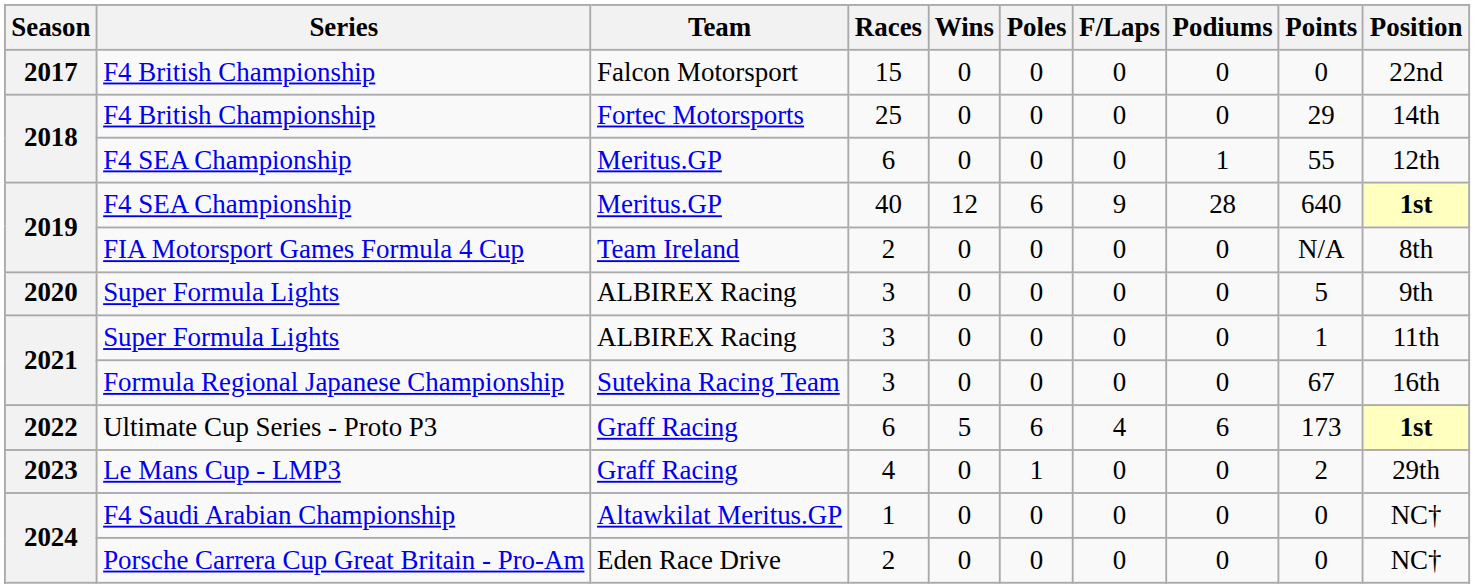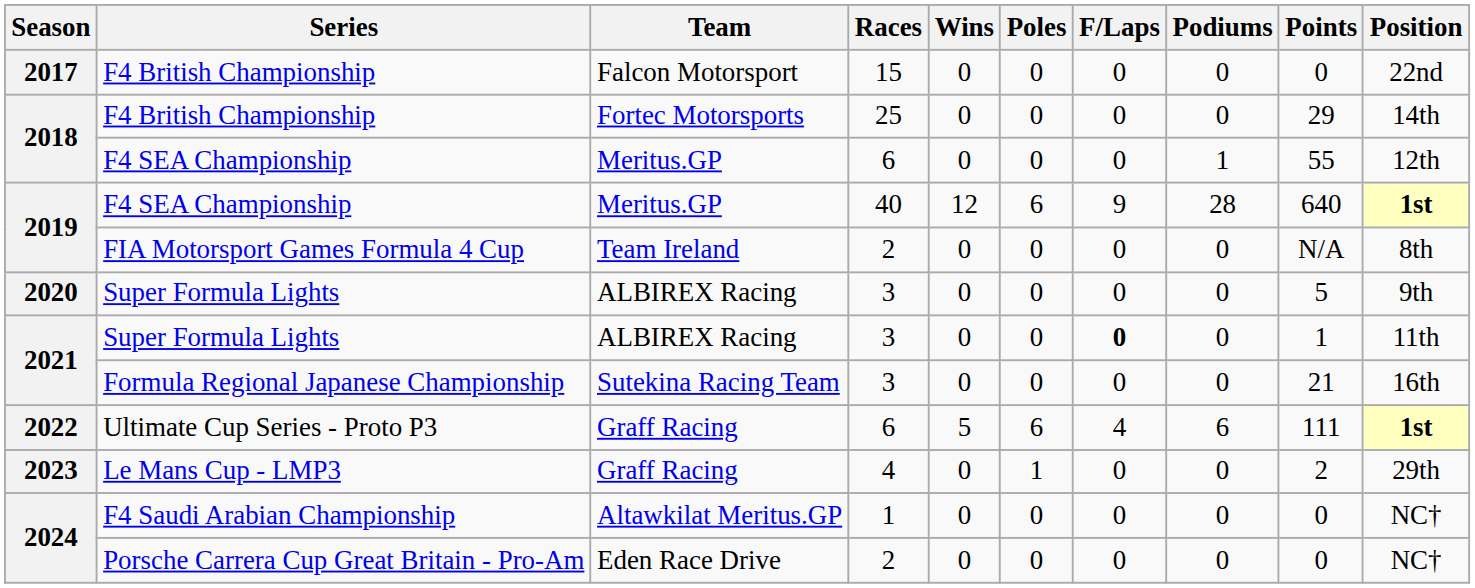 <table class="wikitable" style="font-size: 90%; text-align:center">
 <tr>
 <th>Season</th>
 <th>Series</th>
 <th>Team</th>
 <th>Races</th>
 <th>Wins</th>
 <th>Poles</th>
 <th>F/Laps</th>
 <th>Podiums</th>
 <th>Points</th>
 <th>Position</th>
 </tr>
 <tr>
 <th>2017</th>
 <td align=left><a href='#'>F4 British Championship</a></td>
 <td align=left>Falcon Motorsport</td>
 <td>15</td>
 <td>0</td>
 <td>0</td>
 <td>0</td>
 <td>0</td>
 <td>0</td>
 <td>22nd</td>
 </tr>
 <tr>
 <th rowspan=2>2018</th>
 <td align=left><a href='#'>F4 British Championship</a></td>
 <td align=left><a href='#'>Fortec Motorsports</a></td>
 <td>25</td>
 <td>0</td>
 <td>0</td>
 <td>0</td>
 <td>0</td>
 <td>29</td>
 <td>14th</td>
 </tr>
 <tr>
 <td align=left><a href='#'>F4 SEA Championship</a></td>
 <td align="left"><a href='#'>Meritus.GP</a></td>
 <td>6</td>
 <td>0</td>
 <td>0</td>
 <td>0</td>
 <td>1</td>
 <td>55</td>
 <td>12th</td>
 </tr>
 <tr>
 <th rowspan="2">2019</th>
 <td align=left><a href='#'>F4 SEA Championship</a></td>
 <td align=left><a href='#'>Meritus.GP</a></td>
 <td>40</td>
 <td>12</td>
 <td>6</td>
 <td>9</td>
 <td>28</td>
 <td>640</td>
 <td style="background:#FFFFBF;"><strong>1st</strong></td>
 </tr>
 <tr>
 <td align=left><a href='#'>FIA Motorsport Games Formula 4 Cup</a></td>
 <td align=left><a href='#'>Team Ireland</a></td>
 <td>2</td>
 <td>0</td>
 <td>0</td>
 <td>0</td>
 <td>0</td>
 <td>N/A</td>
 <td>8th</td>
 </tr>
 <tr>
 <th>2020</th>
 <td align=left><a href='#'>Super Formula Lights</a></td>
 <td align="left">ALBIREX Racing</td>
 <td>3</td>
 <td>0</td>
 <td>0</td>
 <td>0</td>
 <td>0</td>
 <td>5</td>
 <td>9th</td>
 </tr>
 <tr>
 <th rowspan="2">2021</th>
 <td align=left><a href='#'>Super Formula Lights</a></td>
 <td align=left>ALBIREX Racing</td>
 <td>3</td>
 <td>0</td>
 <td>0</td>
-<td>0</td>
+<td><strong>0</strong></td>
 <td>0</td>
 <td>1</td>
 <td>11th</td>
 </tr>
 <tr>
 <td align=left><a href='#'>Formula Regional Japanese Championship</a></td>
 <td align=left><a href='#'>Sutekina Racing Team</a></td>
 <td>3</td>
 <td>0</td>
 <td>0</td>
 <td>0</td>
 <td>0</td>
-<td>67</td>
+<td>21</td>
 <td>16th</td>
 </tr>
 <tr>
 <th>2022</th>
 <td align=left>Ultimate Cup Series - Proto P3</td>
 <td align=left><a href='#'>Graff Racing</a></td>
 <td>6</td>
 <td>5</td>
 <td>6</td>
 <td>4</td>
 <td>6</td>
-<td>173</td>
+<td>111</td>
 <td style="background:#FFFFBF;"><strong>1st</strong></td>
 </tr>
 <tr>
 <th>2023</th>
 <td align=left><a href='#'>Le Mans Cup - LMP3</a></td>
 <td align=left><a href='#'>Graff Racing</a></td>
 <td>4</td>
 <td>0</td>
 <td>1</td>
 <td>0</td>
 <td>0</td>
 <td>2</td>
 <td>29th</td>
 </tr>
 <tr>
 <th rowspan="2">2024</th>
 <td align=left><a href='#'>F4 Saudi Arabian Championship</a></td>
 <td align=left><a href='#'>Altawkilat Meritus.GP</a></td>
 <td>1</td>
 <td>0</td>
 <td>0</td>
 <td>0</td>
 <td>0</td>
 <td>0</td>
 <td>NC†</td>
 </tr>
 <tr>
 <td align=left><a href='#'>Porsche Carrera Cup Great Britain - Pro-Am</a></td>
 <td align=left>Eden Race Drive</td>
 <td>2</td>
 <td>0</td>
 <td>0</td>
 <td>0</td>
 <td>0</td>
 <td>0</td>
 <td>NC†</td>
 </tr>
 </table>
